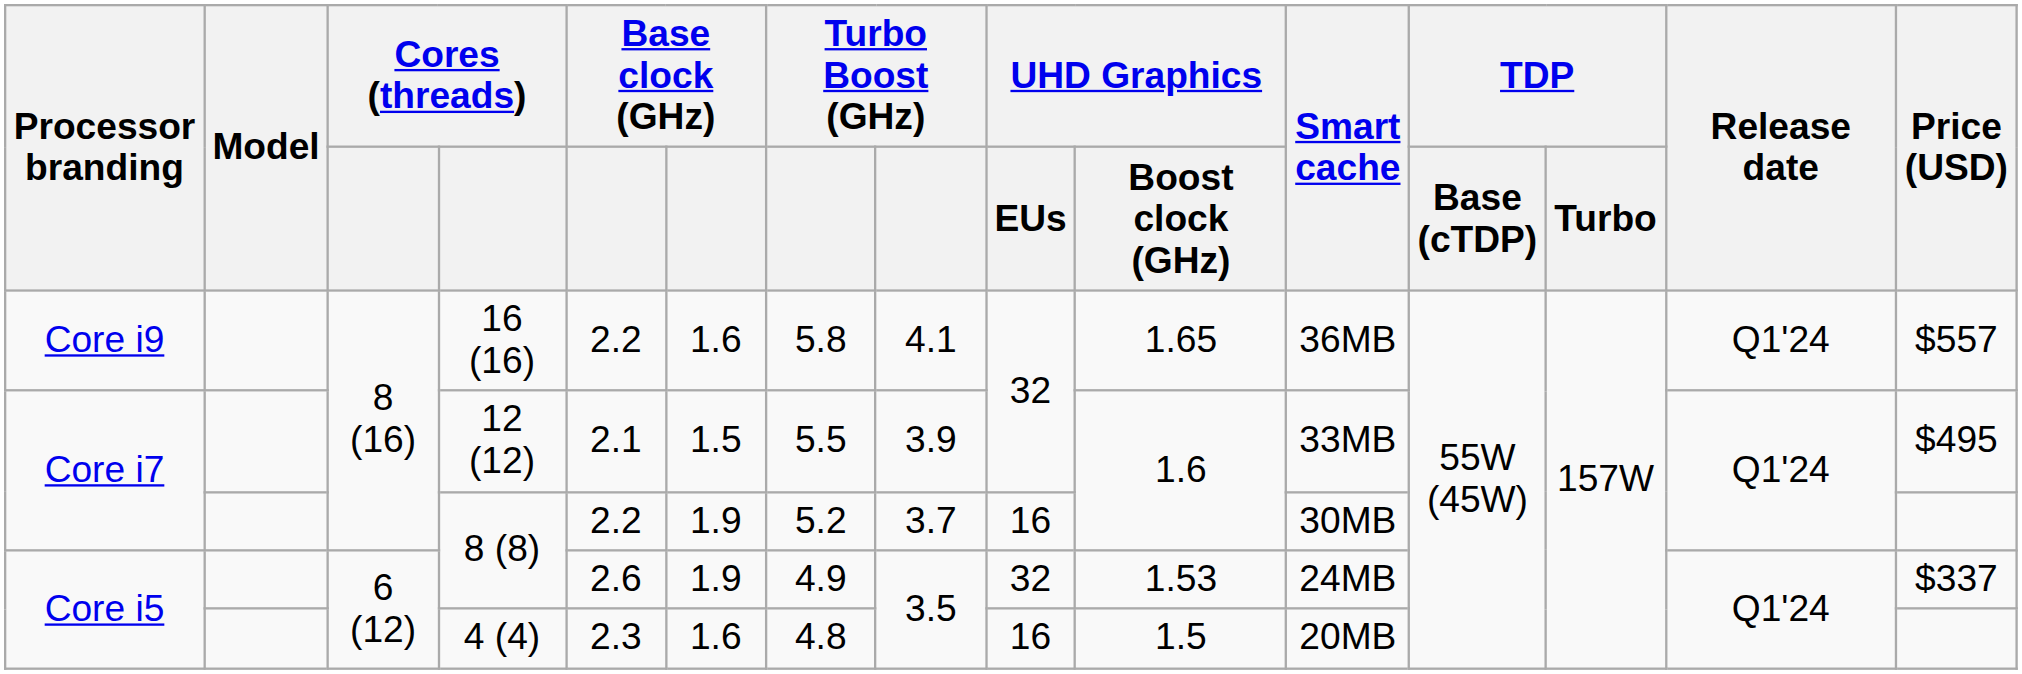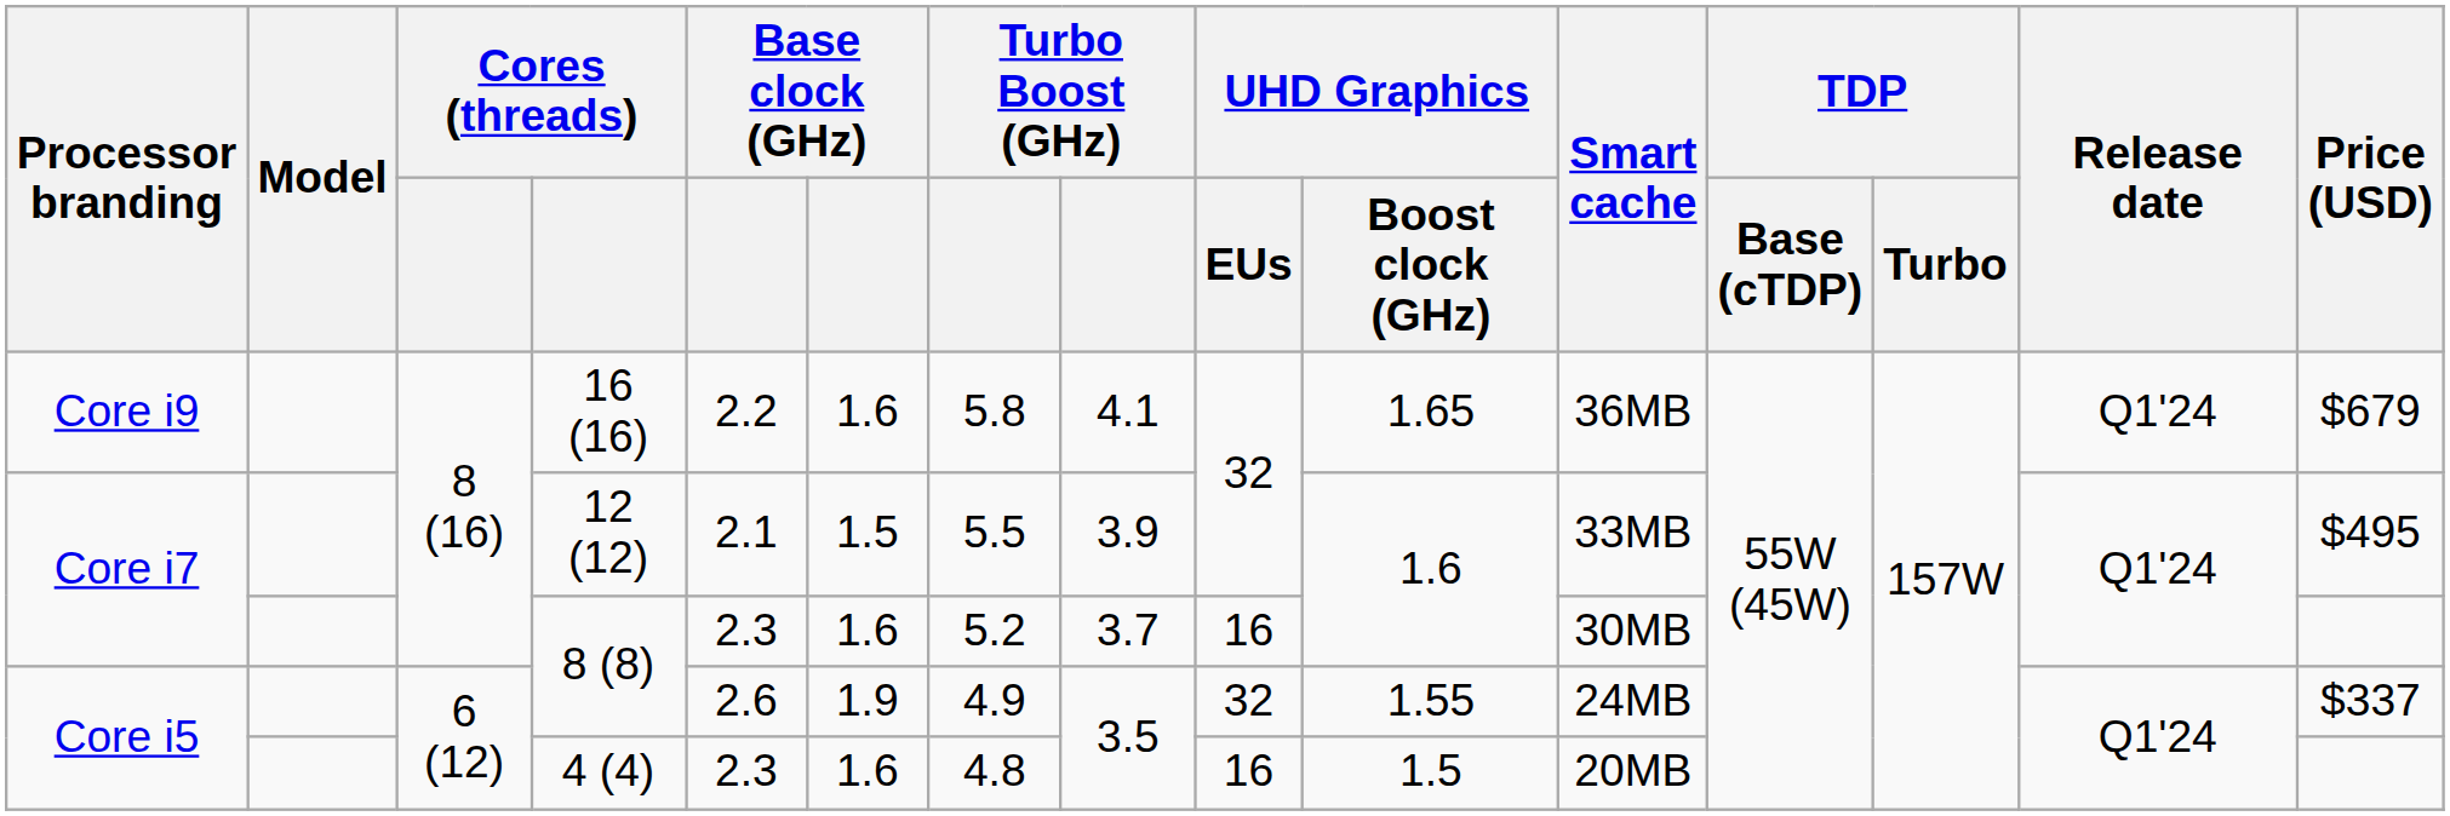 <table class="wikitable sortable" style="text-align:center;">
 <tr>
 <th rowspan="2">Processor<br>branding</th>
 <th rowspan="2">Model</th>
 <th colspan="2"><a href='#'>Cores</a><br>(<a href='#'>threads</a>)</th>
 <th colspan="2"><a href='#'>Base clock</a><br>(GHz)</th>
 <th colspan="2"><a href='#'>Turbo Boost</a><br>(GHz)</th>
 <th colspan="2"><a href='#'>UHD Graphics</a></th>
 <th rowspan="2"><a href='#'>Smart<br>cache</a></th>
 <th colspan="2"><a href='#'>TDP</a></th>
 <th rowspan="2">Release date</th>
 <th rowspan="2">Price <br> (USD)</th>
 </tr>
 <tr>
 <th></th>
 <th></th>
 <th></th>
 <th></th>
 <th></th>
 <th></th>
 <th>EUs</th>
 <th>Boost clock<br>(GHz)</th>
 <th>Base<br>(cTDP)</th>
 <th>Turbo</th>
 </tr>
 <tr>
 <td rowspan="1"><a href='#'>Core i9</a></td>
 <td></td>
 <td rowspan="3">8 (16)</td>
 <td>16 (16)</td>
 <td>2.2</td>
 <td>1.6</td>
 <td>5.8</td>
 <td>4.1</td>
 <td rowspan="2">32</td>
 <td>1.65</td>
 <td>36MB</td>
 <td rowspan="5">55W<br>(45W)</td>
 <td rowspan="5">157W</td>
 <td>Q1'24</td>
-<td>$557</td>
+<td>$679</td>
 </tr>
 <tr>
 <td rowspan="2"><a href='#'>Core i7</a></td>
 <td></td>
 <td>12 (12)</td>
 <td>2.1</td>
 <td>1.5</td>
 <td>5.5</td>
 <td>3.9</td>
 <td rowspan="2">1.6</td>
 <td>33MB</td>
 <td rowspan="2">Q1'24</td>
 <td>$495</td>
 </tr>
 <tr>
 <td></td>
 <td rowspan="2">8 (8)</td>
-<td>2.2</td>
-<td>1.9</td>
+<td>2.3</td>
+<td>1.6</td>
 <td>5.2</td>
 <td>3.7</td>
 <td>16</td>
 <td>30MB</td>
 </tr>
 <tr>
 <td rowspan="2"><a href='#'>Core i5</a></td>
 <td></td>
 <td rowspan="2">6 (12)</td>
 <td>2.6</td>
 <td>1.9</td>
 <td>4.9</td>
 <td rowspan="2">3.5</td>
 <td>32</td>
-<td>1.53</td>
+<td>1.55</td>
 <td>24MB</td>
 <td rowspan="2">Q1'24</td>
 <td>$337</td>
 </tr>
 <tr>
 <td></td>
 <td>4 (4)</td>
 <td>2.3</td>
 <td>1.6</td>
 <td>4.8</td>
 <td>16</td>
 <td>1.5</td>
 <td>20MB</td>
 </tr>
 </table>
